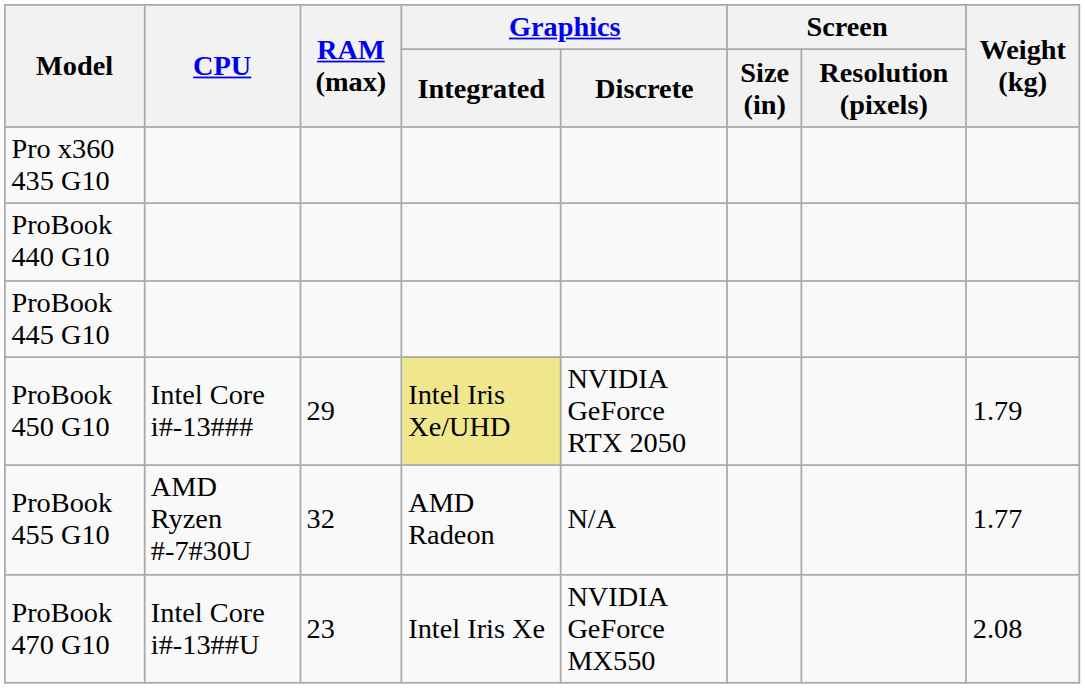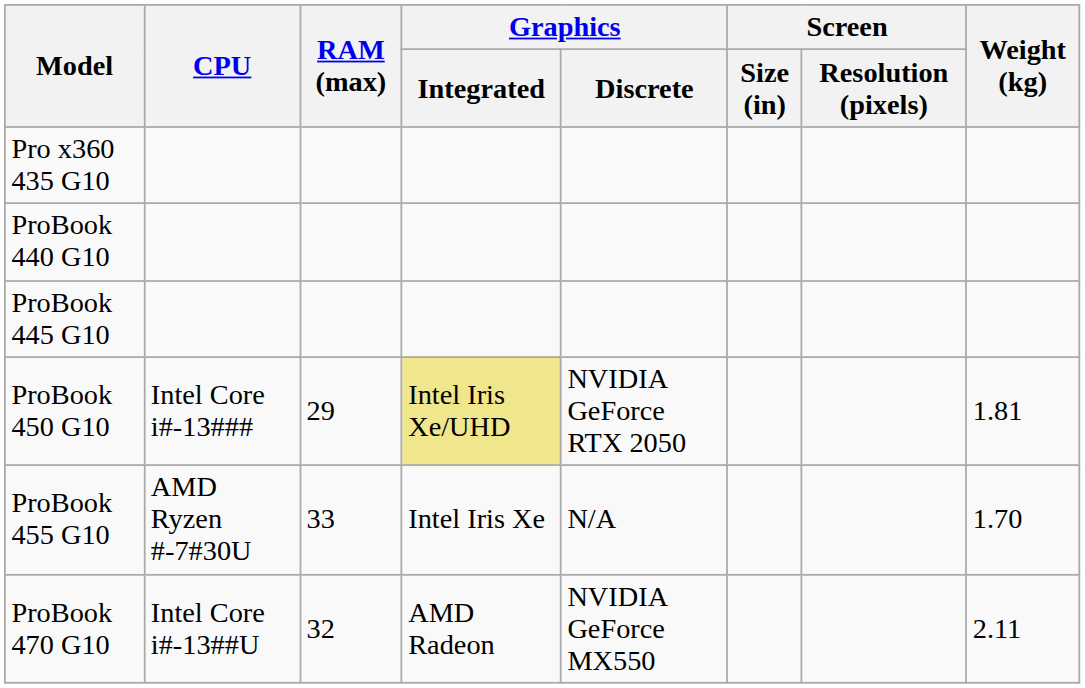 <table class="wikitable">
 <tr>
 <th rowspan="2">Model</th>
 <th rowspan="2"><a href='#'>CPU</a></th>
 <th rowspan="2"><a href='#'>RAM</a> (max)</th>
 <th colspan="2"><a href='#'>Graphics</a></th>
 <th colspan="2">Screen</th>
 <th rowspan="2">Weight (kg)</th>
 </tr>
 <tr>
 <th>Integrated</th>
 <th>Discrete</th>
 <th>Size (in)</th>
 <th>Resolution (pixels)</th>
 </tr>
 <tr>
 <td>Pro x360 435 G10</td>
 <td></td>
 <td></td>
 <td></td>
 <td></td>
 <td></td>
 <td></td>
 <td></td>
 </tr>
 <tr>
 <td>ProBook 440 G10</td>
 <td></td>
 <td></td>
 <td></td>
 <td></td>
 <td></td>
 <td></td>
 <td></td>
 </tr>
 <tr>
 <td>ProBook 445 G10</td>
 <td></td>
 <td></td>
 <td></td>
 <td></td>
 <td></td>
 <td></td>
 <td></td>
 </tr>
 <tr>
 <td>ProBook 450 G10</td>
 <td>Intel Core i#-13###</td>
 <td>29</td>
 <td style="background: khaki;">Intel Iris Xe/UHD</td>
 <td>NVIDIA GeForce RTX 2050</td>
 <td></td>
 <td></td>
-<td>1.79</td>
+<td>1.81</td>
 </tr>
 <tr>
 <td>ProBook 455 G10</td>
 <td>AMD Ryzen #-7#30U</td>
-<td>32</td>
-<td>AMD Radeon</td>
+<td>33</td>
+<td>Intel Iris Xe</td>
 <td>N/A</td>
 <td></td>
 <td></td>
-<td>1.77</td>
+<td>1.70</td>
 </tr>
 <tr>
 <td>ProBook 470 G10</td>
 <td>Intel Core i#-13##U</td>
-<td>23</td>
-<td>Intel Iris Xe</td>
+<td>32</td>
+<td>AMD Radeon</td>
 <td>NVIDIA GeForce MX550</td>
 <td></td>
 <td></td>
-<td>2.08</td>
+<td>2.11</td>
 </tr>
 </table>
